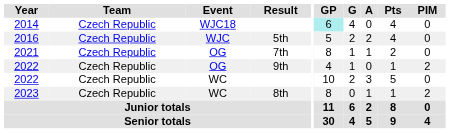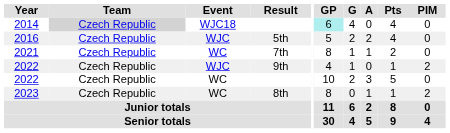 <table border="0" cellpadding="1" cellspacing="0" ID="Table3" style="text-align:center; width:40em;">
 <tr bgcolor="#e0e0e0">
 <th>Year</th>
 <th>Team</th>
 <th>Event</th>
 <th>Result</th>
 <th rowspan="99" bgcolor="#ffffff"></th>
 <th>GP</th>
 <th>G</th>
 <th>A</th>
 <th>Pts</th>
 <th>PIM</th>
 </tr>
 <tr>
 <td><a href='#'>2014</a></td>
-<td><a href='#'>Czech Republic</a></td>
+<td style="background: lightgrey;"><a href='#'>Czech Republic</a></td>
 <td><a href='#'>WJC18</a></td>
 <td></td>
 <td style="background: paleturquoise;">6</td>
 <td>4</td>
 <td>0</td>
 <td>4</td>
 <td>0</td>
 </tr>
 <tr bgcolor="#f0f0f0">
 <td><a href='#'>2016</a></td>
 <td><a href='#'>Czech Republic</a></td>
 <td><a href='#'>WJC</a></td>
 <td>5th</td>
 <td>5</td>
 <td>2</td>
 <td>2</td>
 <td>4</td>
 <td>0</td>
 </tr>
 <tr>
 <td><a href='#'>2021</a></td>
 <td><a href='#'>Czech Republic</a></td>
-<td><a href='#'>OG</a></td>
+<td><a href='#'>WC</a></td>
 <td>7th</td>
 <td>8</td>
 <td>1</td>
 <td>1</td>
 <td>2</td>
 <td>0</td>
 </tr>
 <tr bgcolor="#f0f0f0">
 <td><a href='#'>2022</a></td>
 <td>Czech Republic</td>
-<td><a href='#'>OG</a></td>
+<td><a href='#'>WJC</a></td>
 <td>9th</td>
 <td>4</td>
 <td>1</td>
 <td>0</td>
 <td>1</td>
 <td>2</td>
 </tr>
 <tr>
 <td><a href='#'>2022</a></td>
 <td>Czech Republic</td>
 <td>WC</td>
 <td></td>
 <td>10</td>
 <td>2</td>
 <td>3</td>
 <td>5</td>
 <td>0</td>
 </tr>
 <tr bgcolor="#f0f0f0">
 <td><a href='#'>2023</a></td>
 <td>Czech Republic</td>
 <td>WC</td>
 <td>8th</td>
 <td>8</td>
 <td>0</td>
 <td>1</td>
 <td>1</td>
 <td>2</td>
 </tr>
 <tr bgcolor="#e0e0e0">
 <th colspan="4">Junior totals</th>
 <th>11</th>
 <th>6</th>
 <th>2</th>
 <th>8</th>
 <th>0</th>
 </tr>
 <tr bgcolor="#e0e0e0">
 <th colspan="4">Senior totals</th>
 <th>30</th>
 <th>4</th>
 <th>5</th>
 <th>9</th>
 <th>4</th>
 </tr>
 </table>
